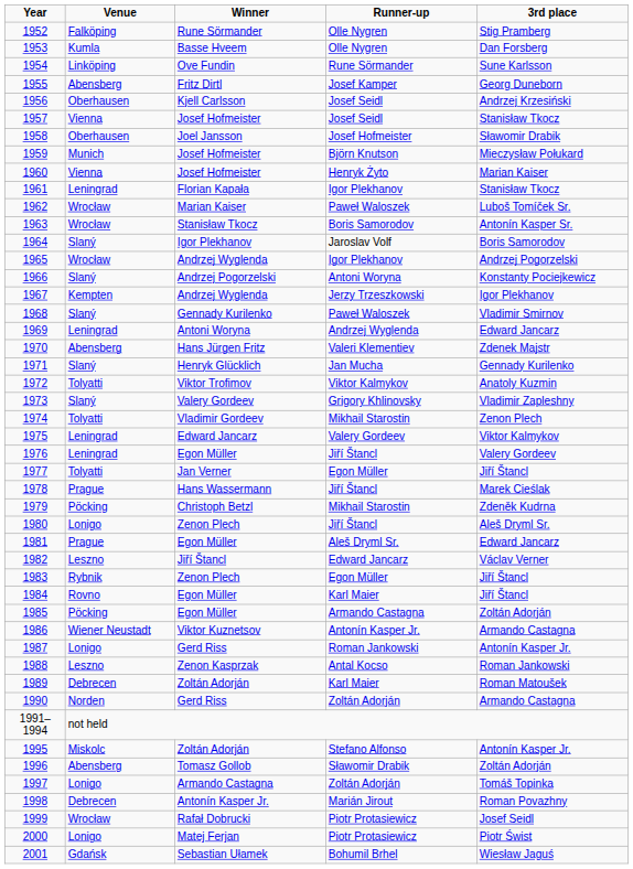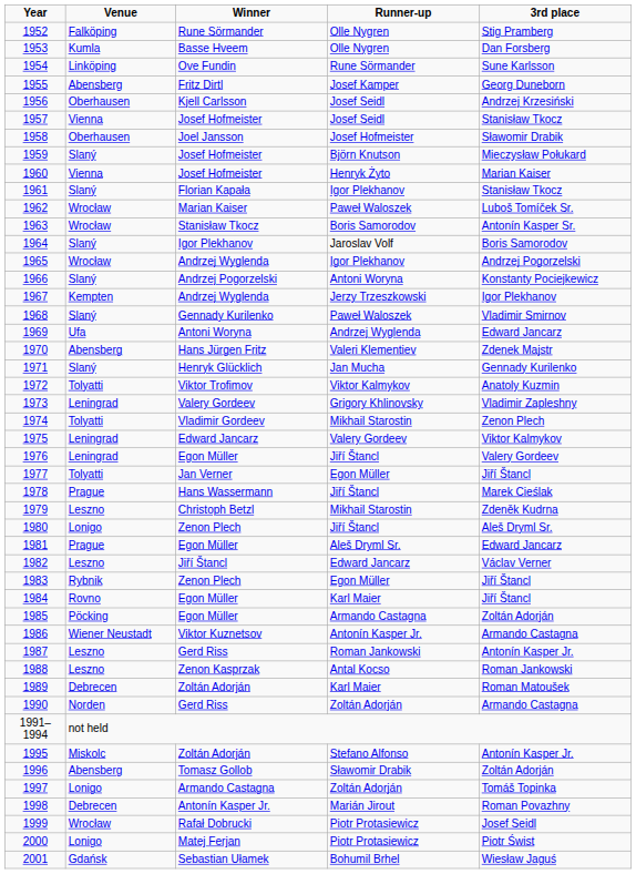 <table class="wikitable">
 <tr align=center>
 <td width=80px  ><strong>Year</strong></td>
 <td width=150px ><strong>Venue</strong></td>
 <td width=210px ><strong>Winner</strong></td>
 <td width=210px ><strong>Runner-up</strong></td>
 <td width=210px ><strong>3rd place</strong></td>
 </tr>
 <tr>
 <td align=center><a href='#'>1952</a></td>
 <td> <a href='#'>Falköping</a></td>
 <td> <a href='#'>Rune Sörmander</a></td>
 <td> <a href='#'>Olle Nygren</a></td>
 <td> <a href='#'>Stig Pramberg</a></td>
 </tr>
 <tr>
 <td align=center><a href='#'>1953</a></td>
 <td> <a href='#'>Kumla</a></td>
 <td> <a href='#'>Basse Hveem</a></td>
 <td> <a href='#'>Olle Nygren</a></td>
 <td> <a href='#'>Dan Forsberg</a></td>
 </tr>
 <tr>
 <td align=center><a href='#'>1954</a></td>
 <td> <a href='#'>Linköping</a></td>
 <td> <a href='#'>Ove Fundin</a></td>
 <td> <a href='#'>Rune Sörmander</a></td>
 <td> <a href='#'>Sune Karlsson</a></td>
 </tr>
 <tr>
 <td align=center><a href='#'>1955</a></td>
 <td> <a href='#'>Abensberg</a></td>
 <td> <a href='#'>Fritz Dirtl</a></td>
 <td> <a href='#'>Josef Kamper</a></td>
 <td> <a href='#'>Georg Duneborn</a></td>
 </tr>
 <tr>
 <td align=center><a href='#'>1956</a></td>
 <td> <a href='#'>Oberhausen</a></td>
 <td> <a href='#'>Kjell Carlsson</a></td>
 <td> <a href='#'>Josef Seidl</a></td>
 <td> <a href='#'>Andrzej Krzesiński</a></td>
 </tr>
 <tr>
 <td align=center><a href='#'>1957</a></td>
 <td> <a href='#'>Vienna</a></td>
 <td> <a href='#'>Josef Hofmeister</a></td>
 <td> <a href='#'>Josef Seidl</a></td>
 <td> <a href='#'>Stanisław Tkocz</a></td>
 </tr>
 <tr>
 <td align=center><a href='#'>1958</a></td>
 <td> <a href='#'>Oberhausen</a></td>
 <td> <a href='#'>Joel Jansson</a></td>
 <td> <a href='#'>Josef Hofmeister</a></td>
 <td> <a href='#'>Sławomir Drabik</a></td>
 </tr>
 <tr>
 <td align=center><a href='#'>1959</a></td>
-<td> <a href='#'>Munich</a></td>
+<td> <a href='#'>Slaný</a></td>
 <td> <a href='#'>Josef Hofmeister</a></td>
 <td> <a href='#'>Björn Knutson</a></td>
 <td> <a href='#'>Mieczysław Połukard</a></td>
 </tr>
 <tr>
 <td align=center><a href='#'>1960</a></td>
 <td> <a href='#'>Vienna</a></td>
 <td> <a href='#'>Josef Hofmeister</a></td>
 <td> <a href='#'>Henryk Żyto</a></td>
 <td> <a href='#'>Marian Kaiser</a></td>
 </tr>
 <tr>
 <td align=center><a href='#'>1961</a></td>
-<td> <a href='#'>Leningrad</a></td>
+<td> <a href='#'>Slaný</a></td>
 <td> <a href='#'>Florian Kapała</a></td>
 <td> <a href='#'>Igor Plekhanov</a></td>
 <td> <a href='#'>Stanisław Tkocz</a></td>
 </tr>
 <tr>
 <td align=center><a href='#'>1962</a></td>
 <td> <a href='#'>Wrocław</a></td>
 <td> <a href='#'>Marian Kaiser</a></td>
 <td> <a href='#'>Paweł Waloszek</a></td>
 <td> <a href='#'>Luboš Tomíček Sr.</a></td>
 </tr>
 <tr>
 <td align=center><a href='#'>1963</a></td>
 <td> <a href='#'>Wrocław</a></td>
 <td> <a href='#'>Stanisław Tkocz</a></td>
 <td> <a href='#'>Boris Samorodov</a></td>
 <td> <a href='#'>Antonín Kasper Sr.</a></td>
 </tr>
 <tr>
 <td align=center><a href='#'>1964</a></td>
 <td> <a href='#'>Slaný</a></td>
 <td> <a href='#'>Igor Plekhanov</a></td>
 <td> Jaroslav Volf</td>
 <td> <a href='#'>Boris Samorodov</a></td>
 </tr>
 <tr>
 <td align=center><a href='#'>1965</a></td>
 <td> <a href='#'>Wrocław</a></td>
 <td> <a href='#'>Andrzej Wyglenda</a></td>
 <td> <a href='#'>Igor Plekhanov</a></td>
 <td> <a href='#'>Andrzej Pogorzelski</a></td>
 </tr>
 <tr>
 <td align=center><a href='#'>1966</a></td>
 <td> <a href='#'>Slaný</a></td>
 <td> <a href='#'>Andrzej Pogorzelski</a></td>
 <td> <a href='#'>Antoni Woryna</a></td>
 <td> <a href='#'>Konstanty Pociejkewicz</a></td>
 </tr>
 <tr>
 <td align=center><a href='#'>1967</a></td>
 <td> <a href='#'>Kempten</a></td>
 <td> <a href='#'>Andrzej Wyglenda</a></td>
 <td> <a href='#'>Jerzy Trzeszkowski</a></td>
 <td> <a href='#'>Igor Plekhanov</a></td>
 </tr>
 <tr>
 <td align=center><a href='#'>1968</a></td>
 <td> <a href='#'>Slaný</a></td>
 <td> <a href='#'>Gennady Kurilenko</a></td>
 <td> <a href='#'>Paweł Waloszek</a></td>
 <td> <a href='#'>Vladimir Smirnov</a></td>
 </tr>
 <tr>
 <td align=center><a href='#'>1969</a></td>
-<td> <a href='#'>Leningrad</a></td>
+<td> <a href='#'>Ufa</a></td>
 <td> <a href='#'>Antoni Woryna</a></td>
 <td> <a href='#'>Andrzej Wyglenda</a></td>
 <td> <a href='#'>Edward Jancarz</a></td>
 </tr>
 <tr>
 <td align=center><a href='#'>1970</a></td>
 <td> <a href='#'>Abensberg</a></td>
 <td> <a href='#'>Hans Jürgen Fritz</a></td>
 <td> <a href='#'>Valeri Klementiev</a></td>
 <td> <a href='#'>Zdenek Majstr</a></td>
 </tr>
 <tr>
 <td align=center><a href='#'>1971</a></td>
 <td> <a href='#'>Slaný</a></td>
 <td> <a href='#'>Henryk Glücklich</a></td>
 <td> <a href='#'>Jan Mucha</a></td>
 <td> <a href='#'>Gennady Kurilenko</a></td>
 </tr>
 <tr>
 <td align=center><a href='#'>1972</a></td>
 <td> <a href='#'>Tolyatti</a></td>
 <td> <a href='#'>Viktor Trofimov</a></td>
 <td> <a href='#'>Viktor Kalmykov</a></td>
 <td> <a href='#'>Anatoly Kuzmin</a></td>
 </tr>
 <tr>
 <td align=center><a href='#'>1973</a></td>
-<td> <a href='#'>Slaný</a></td>
+<td> <a href='#'>Leningrad</a></td>
 <td> <a href='#'>Valery Gordeev</a></td>
 <td> <a href='#'>Grigory Khlinovsky</a></td>
 <td> <a href='#'>Vladimir Zapleshny</a></td>
 </tr>
 <tr>
 <td align=center><a href='#'>1974</a></td>
 <td> <a href='#'>Tolyatti</a></td>
 <td> <a href='#'>Vladimir Gordeev</a></td>
 <td> <a href='#'>Mikhail Starostin</a></td>
 <td> <a href='#'>Zenon Plech</a></td>
 </tr>
 <tr>
 <td align=center><a href='#'>1975</a></td>
 <td> <a href='#'>Leningrad</a></td>
 <td> <a href='#'>Edward Jancarz</a></td>
 <td> <a href='#'>Valery Gordeev</a></td>
 <td> <a href='#'>Viktor Kalmykov</a></td>
 </tr>
 <tr>
 <td align=center><a href='#'>1976</a></td>
 <td> <a href='#'>Leningrad</a></td>
 <td> <a href='#'>Egon Müller</a></td>
 <td> <a href='#'>Jiří Štancl</a></td>
 <td> <a href='#'>Valery Gordeev</a></td>
 </tr>
 <tr>
 <td align=center><a href='#'>1977</a></td>
 <td> <a href='#'>Tolyatti</a></td>
 <td> <a href='#'>Jan Verner</a></td>
 <td> <a href='#'>Egon Müller</a></td>
 <td> <a href='#'>Jiří Štancl</a></td>
 </tr>
 <tr>
 <td align=center><a href='#'>1978</a></td>
 <td> <a href='#'>Prague</a></td>
 <td> <a href='#'>Hans Wassermann</a></td>
 <td> <a href='#'>Jiří Štancl</a></td>
 <td> <a href='#'>Marek Cieślak</a></td>
 </tr>
 <tr>
 <td align=center><a href='#'>1979</a></td>
-<td> <a href='#'>Pöcking</a></td>
+<td> <a href='#'>Leszno</a></td>
 <td> <a href='#'>Christoph Betzl</a></td>
 <td> <a href='#'>Mikhail Starostin</a></td>
 <td> <a href='#'>Zdeněk Kudrna</a></td>
 </tr>
 <tr>
 <td align=center><a href='#'>1980</a></td>
 <td> <a href='#'>Lonigo</a></td>
 <td> <a href='#'>Zenon Plech</a></td>
 <td> <a href='#'>Jiří Štancl</a></td>
 <td> <a href='#'>Aleš Dryml Sr.</a></td>
 </tr>
 <tr>
 <td align=center><a href='#'>1981</a></td>
 <td> <a href='#'>Prague</a></td>
 <td> <a href='#'>Egon Müller</a></td>
 <td> <a href='#'>Aleš Dryml Sr.</a></td>
 <td> <a href='#'>Edward Jancarz</a></td>
 </tr>
 <tr>
 <td align=center><a href='#'>1982</a></td>
 <td> <a href='#'>Leszno</a></td>
 <td> <a href='#'>Jiří Štancl</a></td>
 <td> <a href='#'>Edward Jancarz</a></td>
 <td> <a href='#'>Václav Verner</a></td>
 </tr>
 <tr>
 <td align=center><a href='#'>1983</a></td>
 <td> <a href='#'>Rybnik</a></td>
 <td> <a href='#'>Zenon Plech</a></td>
 <td> <a href='#'>Egon Müller</a></td>
 <td> <a href='#'>Jiří Štancl</a></td>
 </tr>
 <tr>
 <td align=center><a href='#'>1984</a></td>
 <td> <a href='#'>Rovno</a></td>
 <td> <a href='#'>Egon Müller</a></td>
 <td> <a href='#'>Karl Maier</a></td>
 <td> <a href='#'>Jiří Štancl</a></td>
 </tr>
 <tr>
 <td align=center><a href='#'>1985</a></td>
 <td> <a href='#'>Pöcking</a></td>
 <td> <a href='#'>Egon Müller</a></td>
 <td> <a href='#'>Armando Castagna</a></td>
 <td> <a href='#'>Zoltán Adorján</a></td>
 </tr>
 <tr>
 <td align=center><a href='#'>1986</a></td>
 <td> <a href='#'>Wiener Neustadt</a></td>
 <td> <a href='#'>Viktor Kuznetsov</a></td>
 <td> <a href='#'>Antonín Kasper Jr.</a></td>
 <td> <a href='#'>Armando Castagna</a></td>
 </tr>
 <tr>
 <td align=center><a href='#'>1987</a></td>
-<td> <a href='#'>Lonigo</a></td>
+<td> <a href='#'>Leszno</a></td>
 <td> <a href='#'>Gerd Riss</a></td>
 <td> <a href='#'>Roman Jankowski</a></td>
 <td> <a href='#'>Antonín Kasper Jr.</a></td>
 </tr>
 <tr>
 <td align=center><a href='#'>1988</a></td>
 <td> <a href='#'>Leszno</a></td>
 <td> <a href='#'>Zenon Kasprzak</a></td>
 <td> <a href='#'>Antal Kocso</a></td>
 <td> <a href='#'>Roman Jankowski</a></td>
 </tr>
 <tr>
 <td align=center><a href='#'>1989</a></td>
 <td> <a href='#'>Debrecen</a></td>
 <td> <a href='#'>Zoltán Adorján</a></td>
 <td> <a href='#'>Karl Maier</a></td>
 <td> <a href='#'>Roman Matoušek</a></td>
 </tr>
 <tr>
 <td align=center><a href='#'>1990</a></td>
 <td> <a href='#'>Norden</a></td>
 <td> <a href='#'>Gerd Riss</a></td>
 <td> <a href='#'>Zoltán Adorján</a></td>
 <td> <a href='#'>Armando Castagna</a></td>
 </tr>
 <tr>
 <td align=center>1991–1994</td>
 <td colspan=4>not held</td>
 </tr>
 <tr>
 <td align=center><a href='#'>1995</a></td>
 <td> <a href='#'>Miskolc</a></td>
 <td> <a href='#'>Zoltán Adorján</a></td>
 <td> <a href='#'>Stefano Alfonso</a></td>
 <td> <a href='#'>Antonín Kasper Jr.</a></td>
 </tr>
 <tr>
 <td align=center><a href='#'>1996</a></td>
 <td> <a href='#'>Abensberg</a></td>
 <td> <a href='#'>Tomasz Gollob</a></td>
 <td> <a href='#'>Sławomir Drabik</a></td>
 <td> <a href='#'>Zoltán Adorján</a></td>
 </tr>
 <tr>
 <td align=center><a href='#'>1997</a></td>
 <td> <a href='#'>Lonigo</a></td>
 <td> <a href='#'>Armando Castagna</a></td>
 <td> <a href='#'>Zoltán Adorján</a></td>
 <td> <a href='#'>Tomáš Topinka</a></td>
 </tr>
 <tr>
 <td align=center><a href='#'>1998</a></td>
 <td> <a href='#'>Debrecen</a></td>
 <td> <a href='#'>Antonín Kasper Jr.</a></td>
 <td> <a href='#'>Marián Jirout</a></td>
 <td> <a href='#'>Roman Povazhny</a></td>
 </tr>
 <tr>
 <td align=center><a href='#'>1999</a></td>
 <td> <a href='#'>Wrocław</a></td>
 <td> <a href='#'>Rafał Dobrucki</a></td>
 <td> <a href='#'>Piotr Protasiewicz</a></td>
 <td> <a href='#'>Josef Seidl</a></td>
 </tr>
 <tr>
 <td align=center><a href='#'>2000</a></td>
 <td> <a href='#'>Lonigo</a></td>
 <td> <a href='#'>Matej Ferjan</a></td>
 <td> <a href='#'>Piotr Protasiewicz</a></td>
 <td> <a href='#'>Piotr Świst</a></td>
 </tr>
 <tr>
 <td align=center><a href='#'>2001</a></td>
 <td> <a href='#'>Gdańsk</a></td>
 <td> <a href='#'>Sebastian Ułamek</a></td>
 <td> <a href='#'>Bohumil Brhel</a></td>
 <td> <a href='#'>Wiesław Jaguś</a></td>
 </tr>
 </table>
